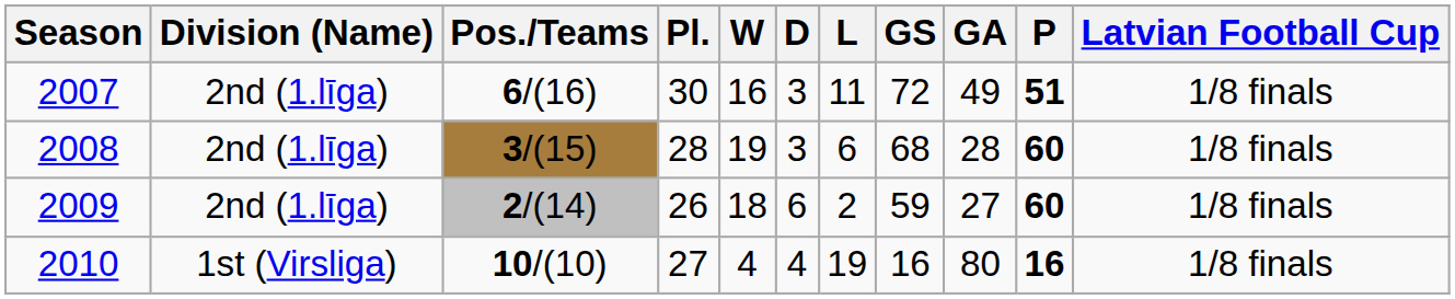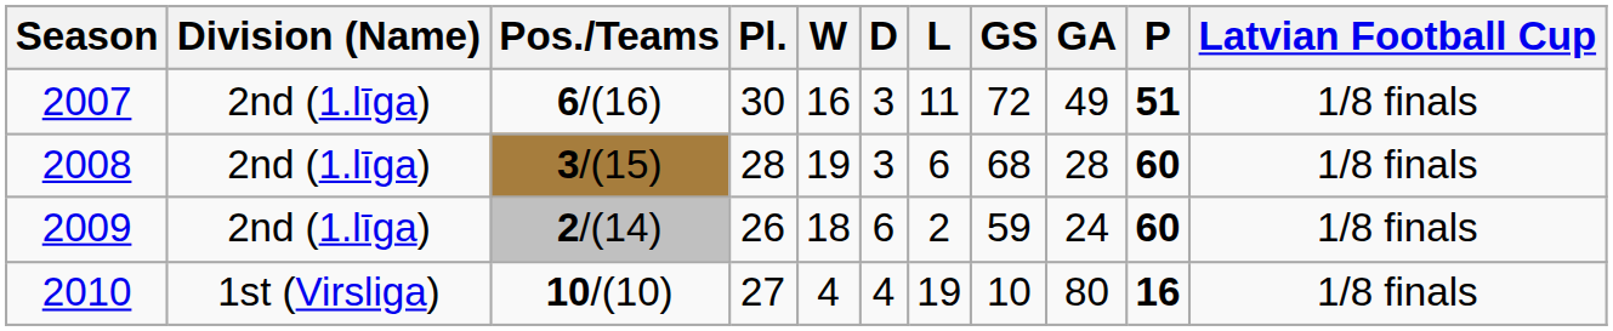 <table class="wikitable">
 <tr>
 <th>Season</th>
 <th>Division (Name)</th>
 <th>Pos./Teams</th>
 <th>Pl.</th>
 <th>W</th>
 <th>D</th>
 <th>L</th>
 <th>GS</th>
 <th>GA</th>
 <th>P</th>
 <th><a href='#'>Latvian Football Cup</a></th>
 </tr>
 <tr>
 <td align=center><a href='#'>2007</a></td>
 <td align=center>2nd (<a href='#'>1.līga</a>)</td>
 <td align=center bgcolor=><strong>6</strong>/(16)</td>
 <td align=center>30</td>
 <td align=center>16</td>
 <td align=center>3</td>
 <td align=center>11</td>
 <td align=center>72</td>
 <td align=center>49</td>
 <td align=center><strong>51</strong></td>
 <td align=center>1/8 finals</td>
 </tr>
 <tr>
 <td align=center><a href='#'>2008</a></td>
 <td align=center>2nd (<a href='#'>1.līga</a>)</td>
 <td align=center bgcolor=#A67D3D><strong>3</strong>/(15)</td>
 <td align=center>28</td>
 <td align=center>19</td>
 <td align=center>3</td>
 <td align=center>6</td>
 <td align=center>68</td>
 <td align=center>28</td>
 <td align=center><strong>60</strong></td>
 <td align=center bgcolor=>1/8 finals</td>
 </tr>
 <tr>
 <td align=center><a href='#'>2009</a></td>
 <td align=center>2nd (<a href='#'>1.līga</a>)</td>
 <td align=center bgcolor=silver><strong>2</strong>/(14)</td>
 <td align=center>26</td>
 <td align=center>18</td>
 <td align=center>6</td>
 <td align=center>2</td>
 <td align=center>59</td>
-<td align=center>27</td>
+<td align=center>24</td>
 <td align=center><strong>60</strong></td>
 <td align=center>1/8 finals</td>
 </tr>
 <tr>
 <td align=center><a href='#'>2010</a></td>
 <td align=center>1st (<a href='#'>Virsliga</a>)</td>
 <td align=center bgcolor=><strong>10</strong>/(10)</td>
 <td align=center>27</td>
 <td align=center>4</td>
 <td align=center>4</td>
 <td align=center>19</td>
-<td align=center>16</td>
+<td align=center>10</td>
 <td align=center>80</td>
 <td align=center><strong>16</strong></td>
 <td align=center bgcolor=>1/8 finals</td>
 </tr>
 </table>
